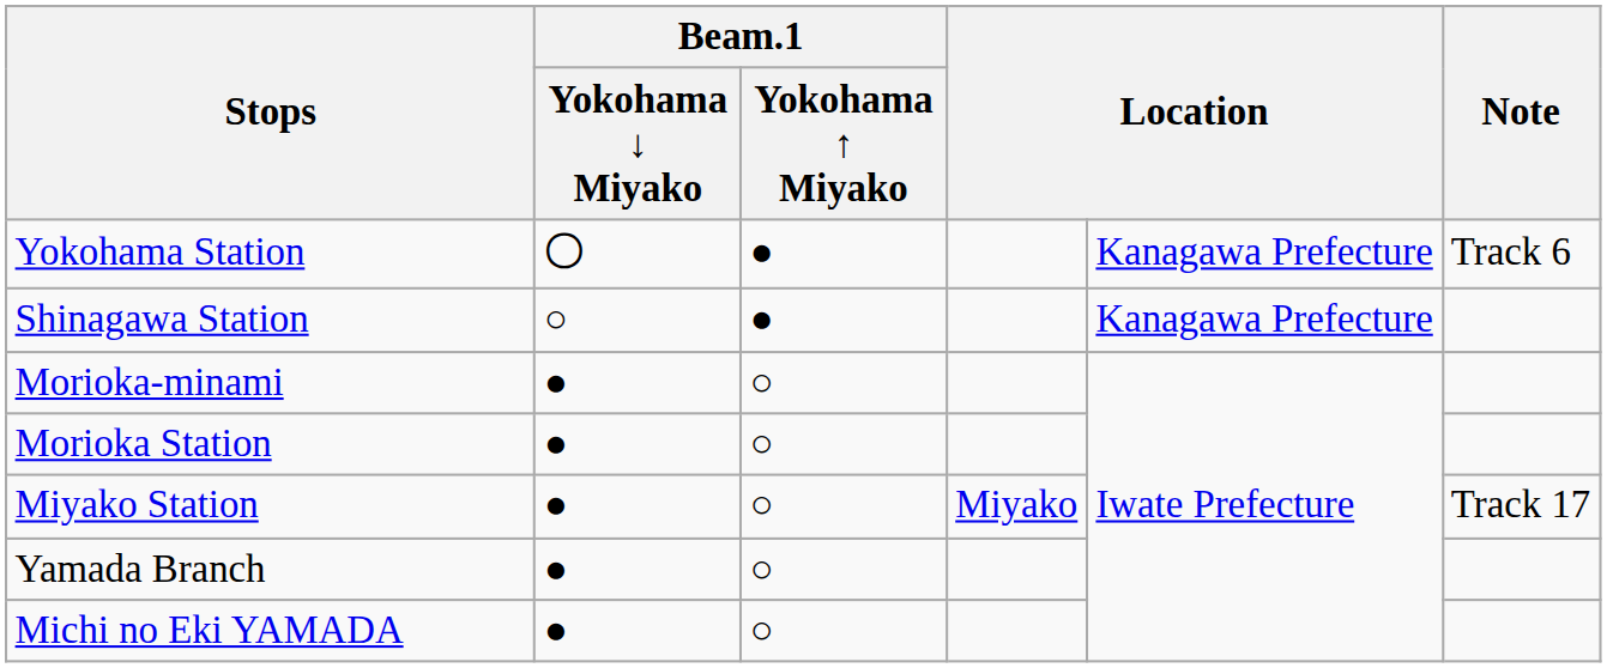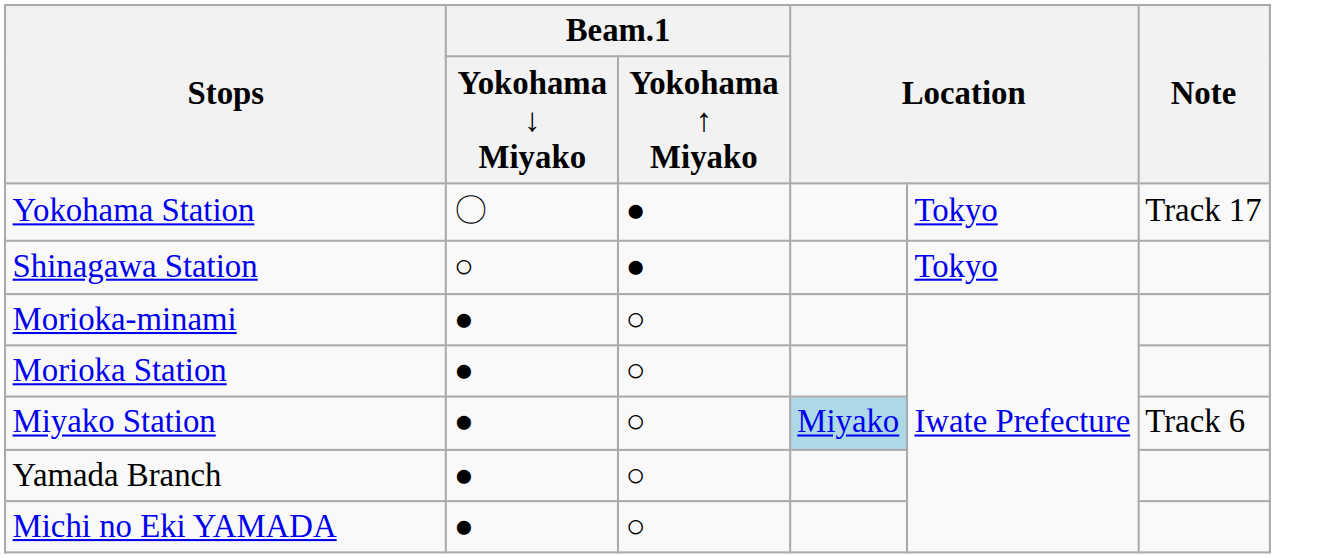 <table class="wikitable defaultleft col2center col3center">
 <tr>
 <th rowspan="2" style="width: 13em;">Stops</th>
 <th colspan="2" style="width: 10em;">Beam.1</th>
 <th colspan="2" rowspan="2">Location</th>
 <th rowspan="2">Note</th>
 </tr>
 <tr>
 <th>Yokohama<br>↓<br>Miyako<br></th>
 <th>Yokohama<br>↑<br>Miyako</th>
 </tr>
 <tr>
 <td><a href='#'>Yokohama Station</a></td>
-<td><strong>〇</strong></td>
+<td>〇</td>
 <td>●</td>
 <td rowspan="1"></td>
-<td rowspan="1"><a href='#'>Kanagawa Prefecture</a></td>
-<td>Track 6</td>
+<td><a href='#'>Tokyo</a></td>
+<td>Track 17</td>
 </tr>
 <tr>
 <td><a href='#'>Shinagawa Station</a></td>
 <td>○</td>
 <td>●</td>
 <td></td>
-<td rowspan="1"><a href='#'>Kanagawa Prefecture</a></td>
+<td><a href='#'>Tokyo</a></td>
 <td></td>
 </tr>
 <tr>
 <td><a href='#'>Morioka-minami</a><br></td>
 <td>●</td>
 <td>○</td>
 <td></td>
 <td rowspan="5"><a href='#'>Iwate Prefecture</a></td>
 <td></td>
 </tr>
 <tr>
 <td><a href='#'>Morioka Station</a></td>
 <td>●</td>
 <td>○</td>
 <td></td>
 <td></td>
 </tr>
 <tr>
 <td><a href='#'>Miyako Station</a></td>
 <td>●</td>
 <td>○</td>
-<td rowspan="1"><a href='#'>Miyako</a></td>
-<td>Track 17</td>
+<td rowspan="1" style="background: lightblue;"><a href='#'>Miyako</a></td>
+<td>Track 6</td>
 </tr>
 <tr>
 <td>Yamada Branch</td>
 <td>●</td>
 <td>○</td>
 <td></td>
 <td></td>
 </tr>
 <tr>
 <td><a href='#'>Michi no Eki YAMADA</a></td>
 <td>●</td>
 <td>○</td>
 <td></td>
 <td></td>
 </tr>
 </table>
